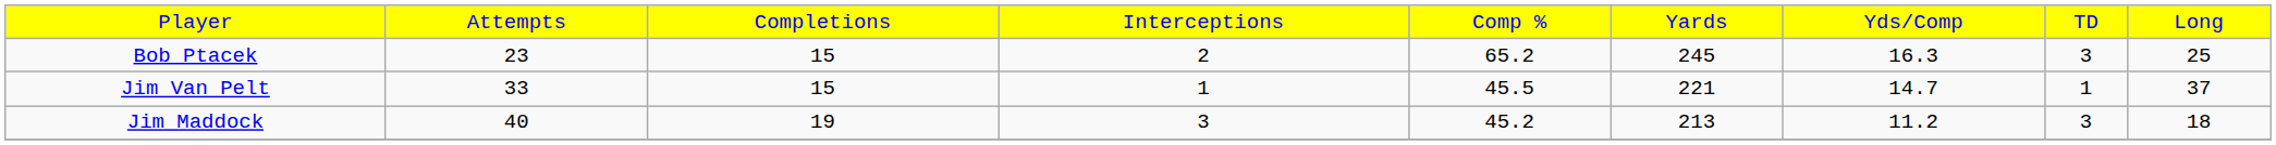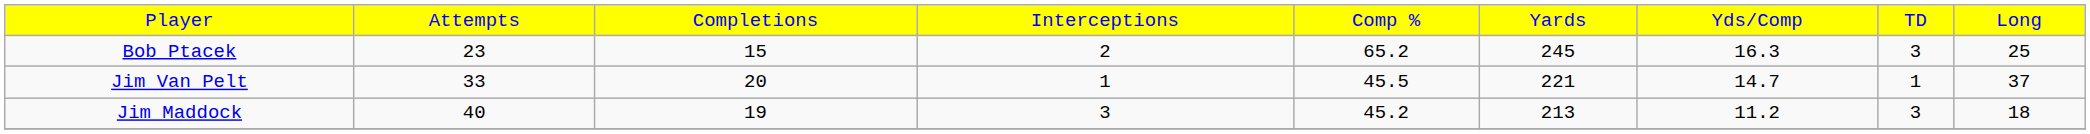 <table class="wikitable" width="90%">
 <tr align="center" style="background:yellow;color:blue;">
 <td>Player</td>
 <td>Attempts</td>
 <td>Completions</td>
 <td>Interceptions</td>
 <td>Comp %</td>
 <td>Yards</td>
 <td>Yds/Comp</td>
 <td>TD</td>
 <td>Long</td>
 </tr>
 <tr align="center" bgcolor="">
 <td><a href='#'>Bob Ptacek</a></td>
 <td>23</td>
 <td>15</td>
 <td>2</td>
 <td>65.2</td>
 <td>245</td>
 <td>16.3</td>
 <td>3</td>
 <td>25</td>
 </tr>
 <tr align="center" bgcolor="">
 <td><a href='#'>Jim Van Pelt</a></td>
 <td>33</td>
-<td>15</td>
+<td>20</td>
 <td>1</td>
 <td>45.5</td>
 <td>221</td>
 <td>14.7</td>
 <td>1</td>
 <td>37</td>
 </tr>
 <tr align="center" bgcolor="">
 <td><a href='#'>Jim Maddock</a></td>
 <td>40</td>
 <td>19</td>
 <td>3</td>
 <td>45.2</td>
 <td>213</td>
 <td>11.2</td>
 <td>3</td>
 <td>18</td>
 </tr>
 <tr>
 </tr>
 </table>
